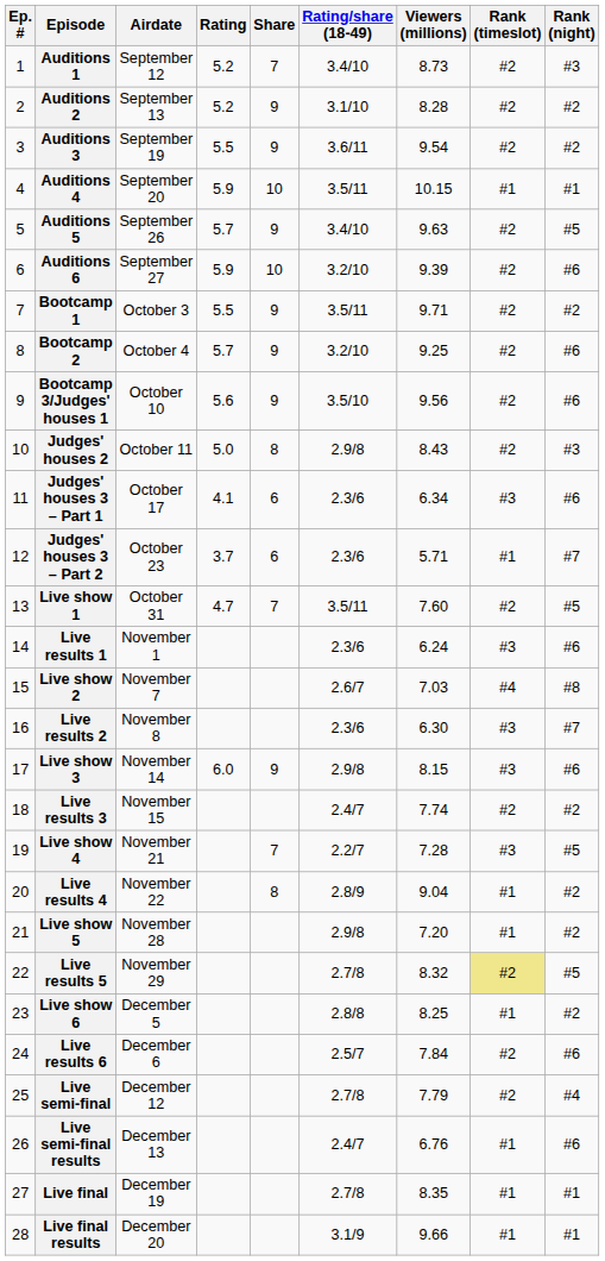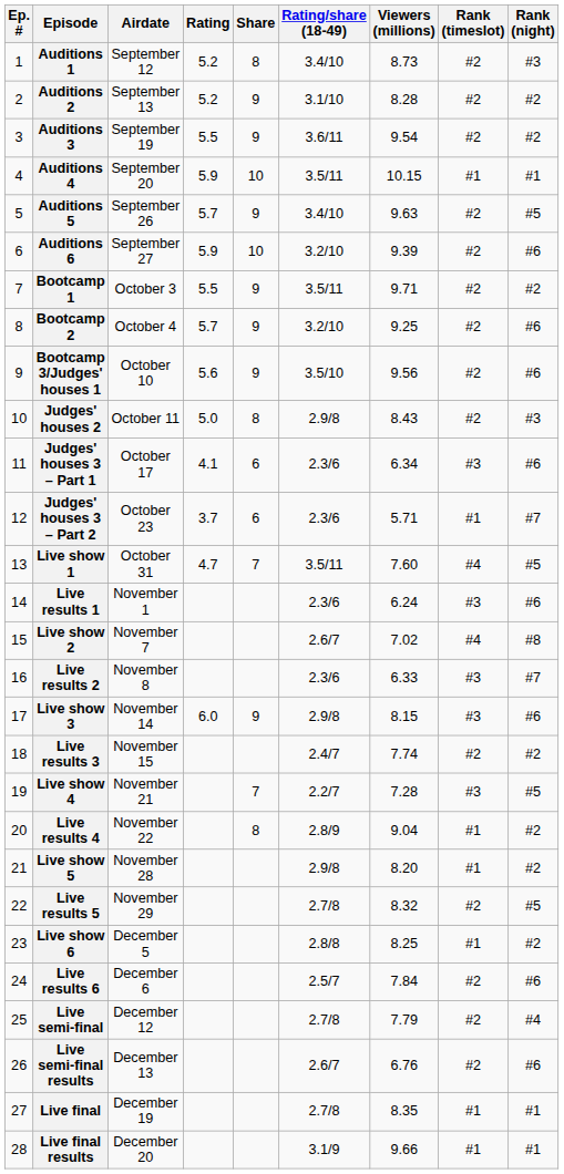 <table class="wikitable" style="text-align:center">
 <tr>
 <th>Ep. #</th>
 <th>Episode</th>
 <th>Airdate</th>
 <th>Rating</th>
 <th>Share</th>
 <th><a href='#'>Rating/share</a><br>(18-49)</th>
 <th>Viewers<br>(millions)</th>
 <th>Rank<br>(timeslot)</th>
 <th>Rank<br>(night)</th>
 </tr>
 <tr>
 <td>1</td>
 <th>Auditions 1</th>
 <td>September 12</td>
 <td>5.2</td>
-<td>7</td>
+<td>8</td>
 <td>3.4/10</td>
 <td>8.73</td>
 <td>#2</td>
 <td>#3</td>
 </tr>
 <tr>
 <td>2</td>
 <th>Auditions 2</th>
 <td>September 13</td>
 <td>5.2</td>
 <td>9</td>
 <td>3.1/10</td>
 <td>8.28</td>
 <td>#2</td>
 <td>#2</td>
 </tr>
 <tr>
 <td>3</td>
 <th>Auditions 3</th>
 <td>September 19</td>
 <td>5.5</td>
 <td>9</td>
 <td>3.6/11</td>
 <td>9.54</td>
 <td>#2</td>
 <td>#2</td>
 </tr>
 <tr>
 <td>4</td>
 <th>Auditions 4</th>
 <td>September 20</td>
 <td>5.9</td>
 <td>10</td>
 <td>3.5/11</td>
 <td>10.15</td>
 <td>#1</td>
 <td>#1</td>
 </tr>
 <tr>
 <td>5</td>
 <th>Auditions 5</th>
 <td>September 26</td>
 <td>5.7</td>
 <td>9</td>
 <td>3.4/10</td>
 <td>9.63</td>
 <td>#2</td>
 <td>#5</td>
 </tr>
 <tr>
 <td>6</td>
 <th>Auditions 6</th>
 <td>September 27</td>
 <td>5.9</td>
 <td>10</td>
 <td>3.2/10</td>
 <td>9.39</td>
 <td>#2</td>
 <td>#6</td>
 </tr>
 <tr>
 <td>7</td>
 <th>Bootcamp 1</th>
 <td>October 3</td>
 <td>5.5</td>
 <td>9</td>
 <td>3.5/11</td>
 <td>9.71</td>
 <td>#2</td>
 <td>#2</td>
 </tr>
 <tr>
 <td>8</td>
 <th>Bootcamp 2</th>
 <td>October 4</td>
 <td>5.7</td>
 <td>9</td>
 <td>3.2/10</td>
 <td>9.25</td>
 <td>#2</td>
 <td>#6</td>
 </tr>
 <tr>
 <td>9</td>
 <th>Bootcamp 3/Judges' houses 1</th>
 <td>October 10</td>
 <td>5.6</td>
 <td>9</td>
 <td>3.5/10</td>
 <td>9.56</td>
 <td>#2</td>
 <td>#6</td>
 </tr>
 <tr>
 <td>10</td>
 <th>Judges' houses 2</th>
 <td>October 11</td>
 <td>5.0</td>
 <td>8</td>
 <td>2.9/8</td>
 <td>8.43</td>
 <td>#2</td>
 <td>#3</td>
 </tr>
 <tr>
 <td>11</td>
 <th>Judges' houses 3 – Part 1</th>
 <td>October 17</td>
 <td>4.1</td>
 <td>6</td>
 <td>2.3/6</td>
 <td>6.34</td>
 <td>#3</td>
 <td>#6</td>
 </tr>
 <tr>
 <td>12</td>
 <th>Judges' houses 3 – Part 2</th>
 <td>October 23</td>
 <td>3.7</td>
 <td>6</td>
 <td>2.3/6</td>
 <td>5.71</td>
 <td>#1</td>
 <td>#7</td>
 </tr>
 <tr>
 <td>13</td>
 <th>Live show 1</th>
 <td>October 31</td>
 <td>4.7</td>
 <td>7</td>
 <td>3.5/11</td>
 <td>7.60</td>
-<td>#2</td>
+<td>#4</td>
 <td>#5</td>
 </tr>
 <tr>
 <td>14</td>
 <th>Live results 1</th>
 <td>November 1</td>
 <td></td>
 <td></td>
 <td>2.3/6</td>
 <td>6.24</td>
 <td>#3</td>
 <td>#6</td>
 </tr>
 <tr>
 <td>15</td>
 <th>Live show 2</th>
 <td>November 7</td>
 <td></td>
 <td></td>
 <td>2.6/7</td>
-<td>7.03</td>
+<td>7.02</td>
 <td>#4</td>
 <td>#8</td>
 </tr>
 <tr>
 <td>16</td>
 <th>Live results 2</th>
 <td>November 8</td>
 <td></td>
 <td></td>
 <td>2.3/6</td>
-<td>6.30</td>
+<td>6.33</td>
 <td>#3</td>
 <td>#7</td>
 </tr>
 <tr>
 <td>17</td>
 <th>Live show 3</th>
 <td>November 14</td>
 <td>6.0</td>
 <td>9</td>
 <td>2.9/8</td>
 <td>8.15</td>
 <td>#3</td>
 <td>#6</td>
 </tr>
 <tr>
 <td>18</td>
 <th>Live results 3</th>
 <td>November 15</td>
 <td></td>
 <td></td>
 <td>2.4/7</td>
 <td>7.74</td>
 <td>#2</td>
 <td>#2</td>
 </tr>
 <tr>
 <td>19</td>
 <th>Live show 4</th>
 <td>November 21</td>
 <td></td>
 <td>7</td>
 <td>2.2/7</td>
 <td>7.28</td>
 <td>#3</td>
 <td>#5</td>
 </tr>
 <tr>
 <td>20</td>
 <th>Live results 4</th>
 <td>November 22</td>
 <td></td>
 <td>8</td>
 <td>2.8/9</td>
 <td>9.04</td>
 <td>#1</td>
 <td>#2</td>
 </tr>
 <tr>
 <td>21</td>
 <th>Live show 5</th>
 <td>November 28</td>
 <td></td>
 <td></td>
 <td>2.9/8</td>
-<td>7.20</td>
+<td>8.20</td>
 <td>#1</td>
 <td>#2</td>
 </tr>
 <tr>
 <td>22</td>
 <th>Live results 5</th>
 <td>November 29</td>
 <td></td>
 <td></td>
 <td>2.7/8</td>
 <td>8.32</td>
-<td style="background: khaki;">#2</td>
+<td>#2</td>
 <td>#5</td>
 </tr>
 <tr>
 <td>23</td>
 <th>Live show 6</th>
 <td>December 5</td>
 <td></td>
 <td></td>
 <td>2.8/8</td>
 <td>8.25</td>
 <td>#1</td>
 <td>#2</td>
 </tr>
 <tr>
 <td>24</td>
 <th>Live results 6</th>
 <td>December 6</td>
 <td></td>
 <td></td>
 <td>2.5/7</td>
 <td>7.84</td>
 <td>#2</td>
 <td>#6</td>
 </tr>
 <tr>
 <td>25</td>
 <th>Live semi-final</th>
 <td>December 12</td>
 <td></td>
 <td></td>
 <td>2.7/8</td>
 <td>7.79</td>
 <td>#2</td>
 <td>#4</td>
 </tr>
 <tr>
 <td>26</td>
 <th>Live semi-final results</th>
 <td>December 13</td>
 <td></td>
 <td></td>
-<td>2.4/7</td>
+<td>2.6/7</td>
 <td>6.76</td>
-<td>#1</td>
+<td>#2</td>
 <td>#6</td>
 </tr>
 <tr>
 <td>27</td>
 <th>Live final</th>
 <td>December 19</td>
 <td></td>
 <td></td>
 <td>2.7/8</td>
 <td>8.35</td>
 <td>#1</td>
 <td>#1</td>
 </tr>
 <tr>
 <td>28</td>
 <th>Live final results</th>
 <td>December 20</td>
 <td></td>
 <td></td>
 <td>3.1/9</td>
 <td>9.66</td>
 <td>#1</td>
 <td>#1</td>
 </tr>
 </table>
